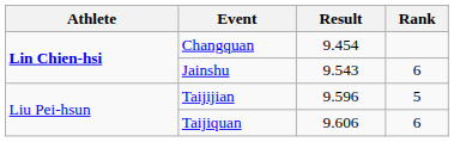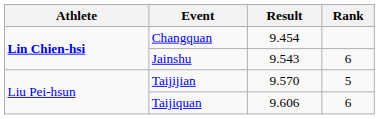 <table class="wikitable" style="font-size:90%; text-align:center">
 <tr>
 <th width="150">Athlete</th>
 <th width="100">Event</th>
 <th width="75">Result</th>
 <th width="50">Rank</th>
 </tr>
 <tr>
 <td align="left" rowspan="2"><strong><a href='#'>Lin Chien-hsi</a></strong></td>
 <td align="left"><a href='#'>Changquan</a></td>
 <td>9.454</td>
 <td></td>
 </tr>
 <tr>
 <td align="left"><a href='#'>Jainshu</a></td>
 <td>9.543</td>
 <td>6</td>
 </tr>
 <tr>
 <td align="left" rowspan="2"><a href='#'>Liu Pei-hsun</a></td>
 <td align="left"><a href='#'>Taijijian</a></td>
-<td>9.596</td>
+<td>9.570</td>
 <td>5</td>
 </tr>
 <tr>
 <td align="left"><a href='#'>Taijiquan</a></td>
 <td>9.606</td>
 <td>6</td>
 </tr>
 </table>
